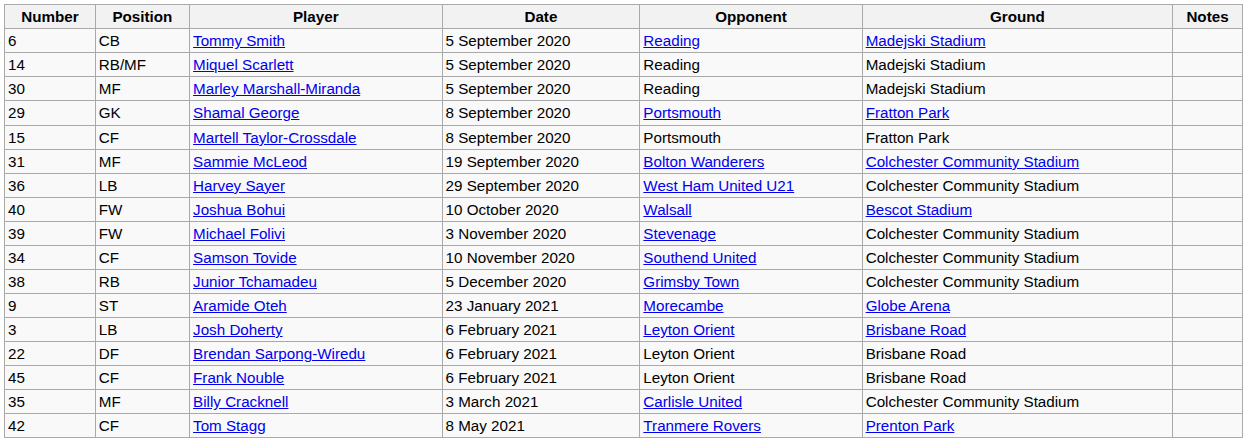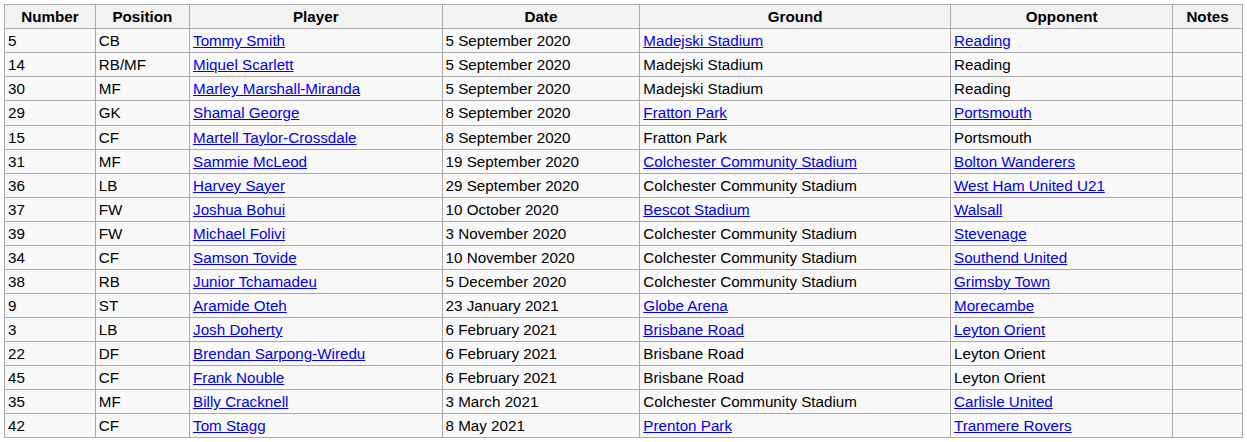 <table width=98% class="wikitable" style="text-align:center; font-size:95%; text-align:left">
 <tr>
 <th>Number</th>
 <th>Position</th>
 <th>Player</th>
 <th>Date</th>
+<th>Ground</th>
 <th>Opponent</th>
-<th>Ground</th>
 <th>Notes</th>
 </tr>
 <tr>
-<td>6</td>
+<td>5</td>
 <td>CB</td>
 <td> <a href='#'>Tommy Smith</a></td>
 <td>5 September 2020</td>
+<td><a href='#'>Madejski Stadium</a></td>
 <td><a href='#'>Reading</a></td>
-<td><a href='#'>Madejski Stadium</a></td>
 <td></td>
 </tr>
 <tr>
 <td>14</td>
 <td>RB/MF</td>
 <td> <a href='#'>Miquel Scarlett</a></td>
 <td>5 September 2020</td>
+<td>Madejski Stadium</td>
 <td>Reading</td>
-<td>Madejski Stadium</td>
 <td></td>
 </tr>
 <tr>
 <td>30</td>
 <td>MF</td>
 <td> <a href='#'>Marley Marshall-Miranda</a></td>
 <td>5 September 2020</td>
+<td>Madejski Stadium</td>
 <td>Reading</td>
-<td>Madejski Stadium</td>
 <td></td>
 </tr>
 <tr>
 <td>29</td>
 <td>GK</td>
 <td> <a href='#'>Shamal George</a></td>
 <td>8 September 2020</td>
+<td><a href='#'>Fratton Park</a></td>
 <td><a href='#'>Portsmouth</a></td>
-<td><a href='#'>Fratton Park</a></td>
 <td></td>
 </tr>
 <tr>
 <td>15</td>
 <td>CF</td>
 <td> <a href='#'>Martell Taylor-Crossdale</a></td>
 <td>8 September 2020</td>
+<td>Fratton Park</td>
 <td>Portsmouth</td>
-<td>Fratton Park</td>
 <td></td>
 </tr>
 <tr>
 <td>31</td>
 <td>MF</td>
 <td> <a href='#'>Sammie McLeod</a></td>
 <td>19 September 2020</td>
+<td><a href='#'>Colchester Community Stadium</a></td>
 <td><a href='#'>Bolton Wanderers</a></td>
-<td><a href='#'>Colchester Community Stadium</a></td>
 <td></td>
 </tr>
 <tr>
 <td>36</td>
 <td>LB</td>
 <td> <a href='#'>Harvey Sayer</a></td>
 <td>29 September 2020</td>
+<td>Colchester Community Stadium</td>
 <td><a href='#'>West Ham United U21</a></td>
-<td>Colchester Community Stadium</td>
 <td></td>
 </tr>
 <tr>
-<td>40</td>
+<td>37</td>
 <td>FW</td>
 <td> <a href='#'>Joshua Bohui</a></td>
 <td>10 October 2020</td>
+<td><a href='#'>Bescot Stadium</a></td>
 <td><a href='#'>Walsall</a></td>
-<td><a href='#'>Bescot Stadium</a></td>
 <td></td>
 </tr>
 <tr>
 <td>39</td>
 <td>FW</td>
 <td> <a href='#'>Michael Folivi</a></td>
 <td>3 November 2020</td>
+<td>Colchester Community Stadium</td>
 <td><a href='#'>Stevenage</a></td>
-<td>Colchester Community Stadium</td>
 <td></td>
 </tr>
 <tr>
 <td>34</td>
 <td>CF</td>
 <td> <a href='#'>Samson Tovide</a></td>
 <td>10 November 2020</td>
+<td>Colchester Community Stadium</td>
 <td><a href='#'>Southend United</a></td>
-<td>Colchester Community Stadium</td>
 <td></td>
 </tr>
 <tr>
 <td>38</td>
 <td>RB</td>
 <td> <a href='#'>Junior Tchamadeu</a></td>
 <td>5 December 2020</td>
+<td>Colchester Community Stadium</td>
 <td><a href='#'>Grimsby Town</a></td>
-<td>Colchester Community Stadium</td>
 <td></td>
 </tr>
 <tr>
 <td>9</td>
 <td>ST</td>
 <td> <a href='#'>Aramide Oteh</a></td>
 <td>23 January 2021</td>
+<td><a href='#'>Globe Arena</a></td>
 <td><a href='#'>Morecambe</a></td>
-<td><a href='#'>Globe Arena</a></td>
 <td></td>
 </tr>
 <tr>
 <td>3</td>
 <td>LB</td>
 <td> <a href='#'>Josh Doherty</a></td>
 <td>6 February 2021</td>
+<td><a href='#'>Brisbane Road</a></td>
 <td><a href='#'>Leyton Orient</a></td>
-<td><a href='#'>Brisbane Road</a></td>
 <td></td>
 </tr>
 <tr>
 <td>22</td>
 <td>DF</td>
 <td> <a href='#'>Brendan Sarpong-Wiredu</a></td>
 <td>6 February 2021</td>
+<td>Brisbane Road</td>
 <td>Leyton Orient</td>
-<td>Brisbane Road</td>
 <td></td>
 </tr>
 <tr>
 <td>45</td>
 <td>CF</td>
 <td> <a href='#'>Frank Nouble</a></td>
 <td>6 February 2021</td>
+<td>Brisbane Road</td>
 <td>Leyton Orient</td>
-<td>Brisbane Road</td>
 <td></td>
 </tr>
 <tr>
 <td>35</td>
 <td>MF</td>
 <td> <a href='#'>Billy Cracknell</a></td>
 <td>3 March 2021</td>
+<td>Colchester Community Stadium</td>
 <td><a href='#'>Carlisle United</a></td>
-<td>Colchester Community Stadium</td>
 <td></td>
 </tr>
 <tr>
 <td>42</td>
 <td>CF</td>
 <td> <a href='#'>Tom Stagg</a></td>
 <td>8 May 2021</td>
+<td><a href='#'>Prenton Park</a></td>
 <td><a href='#'>Tranmere Rovers</a></td>
-<td><a href='#'>Prenton Park</a></td>
 <td></td>
 </tr>
 </table>
